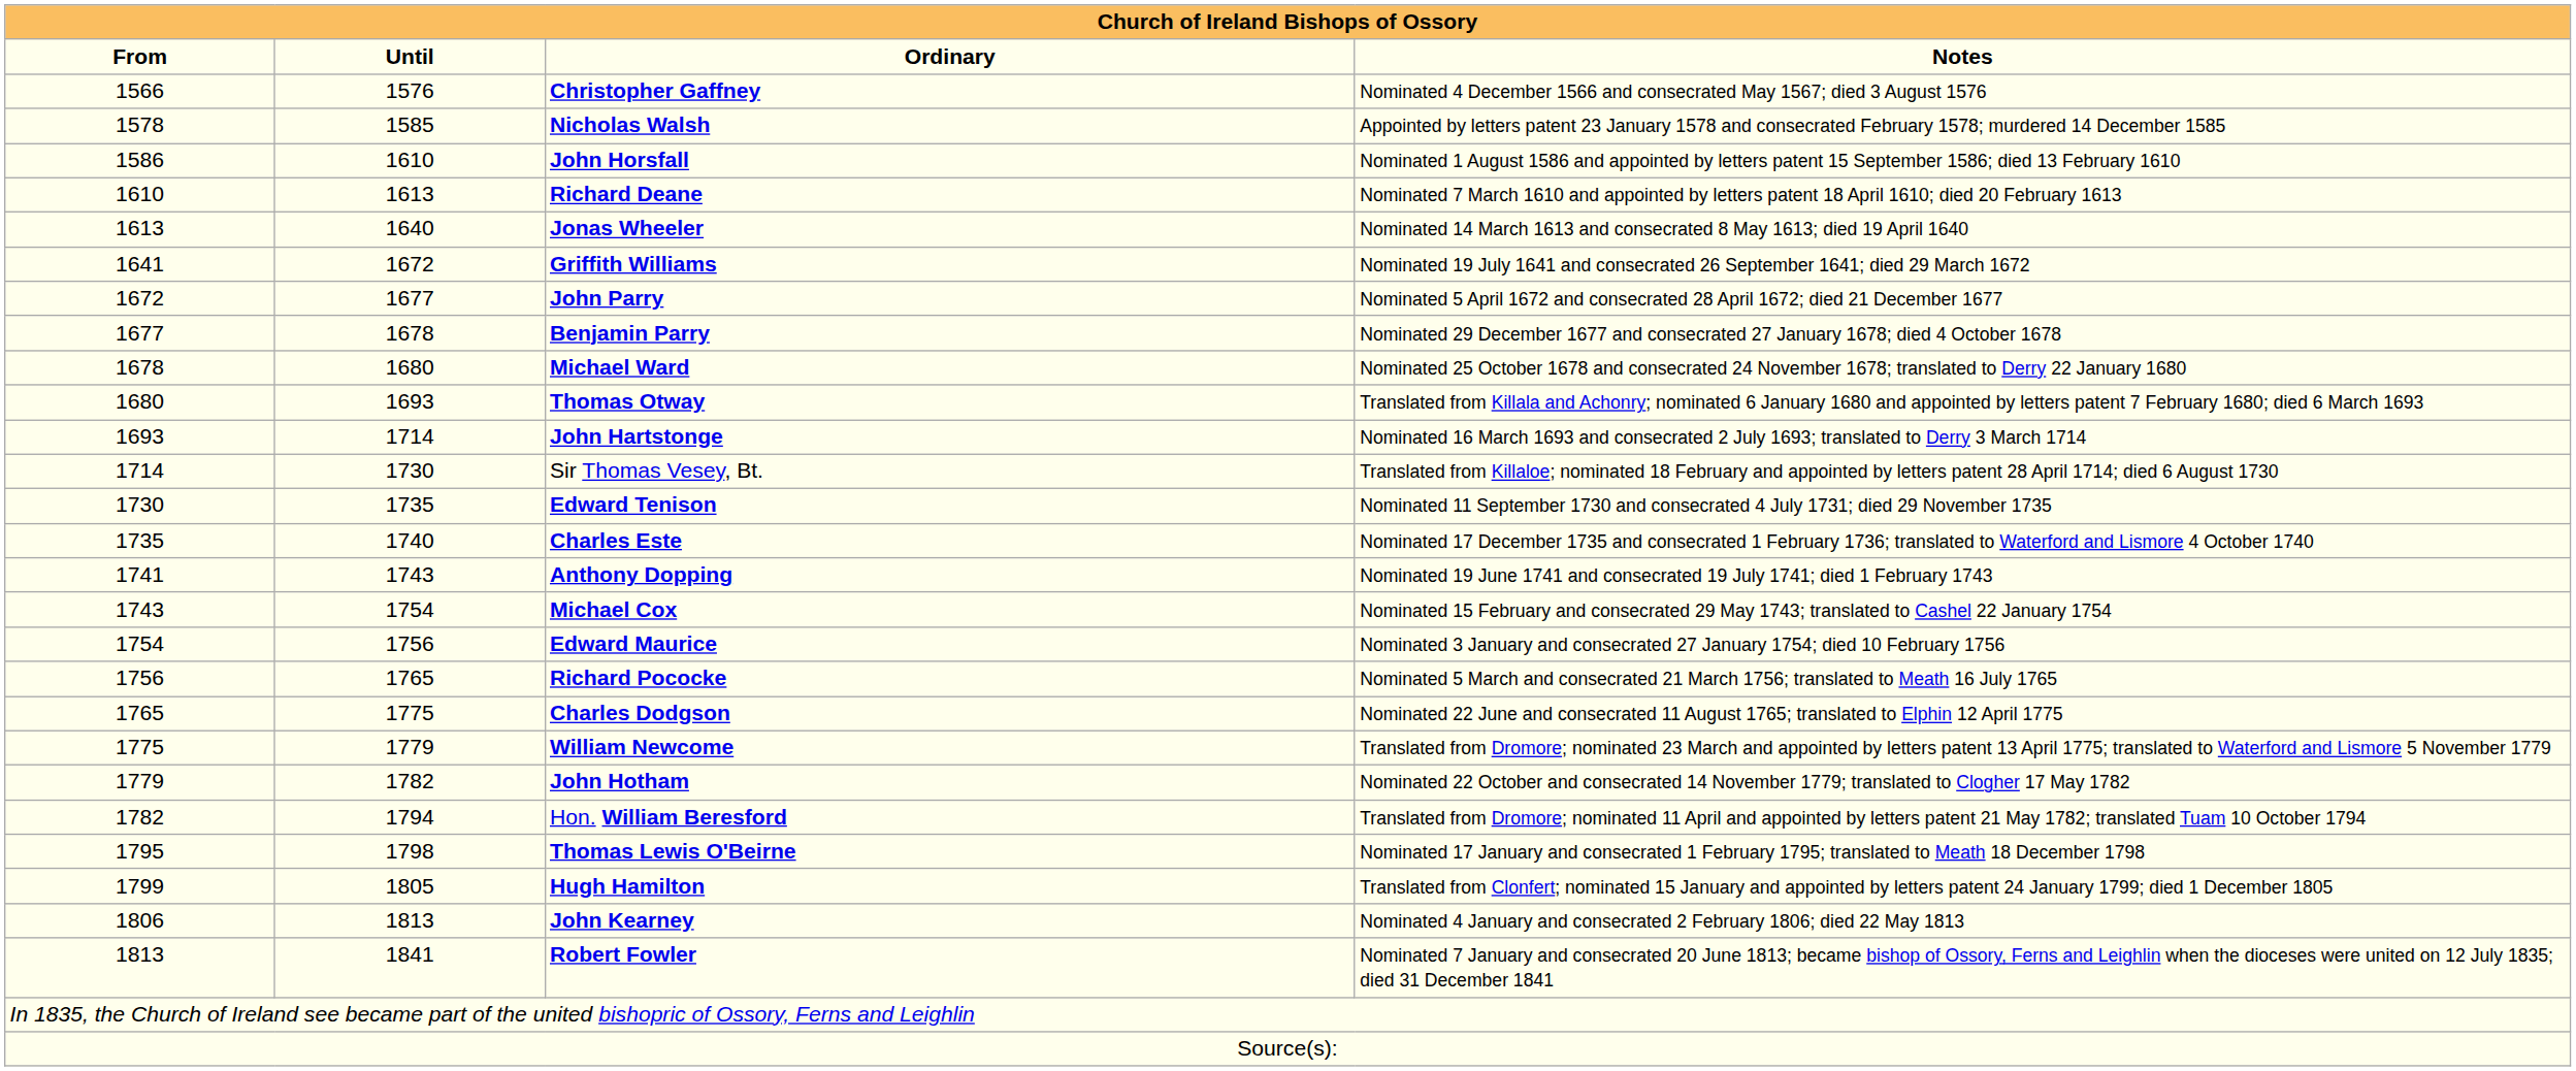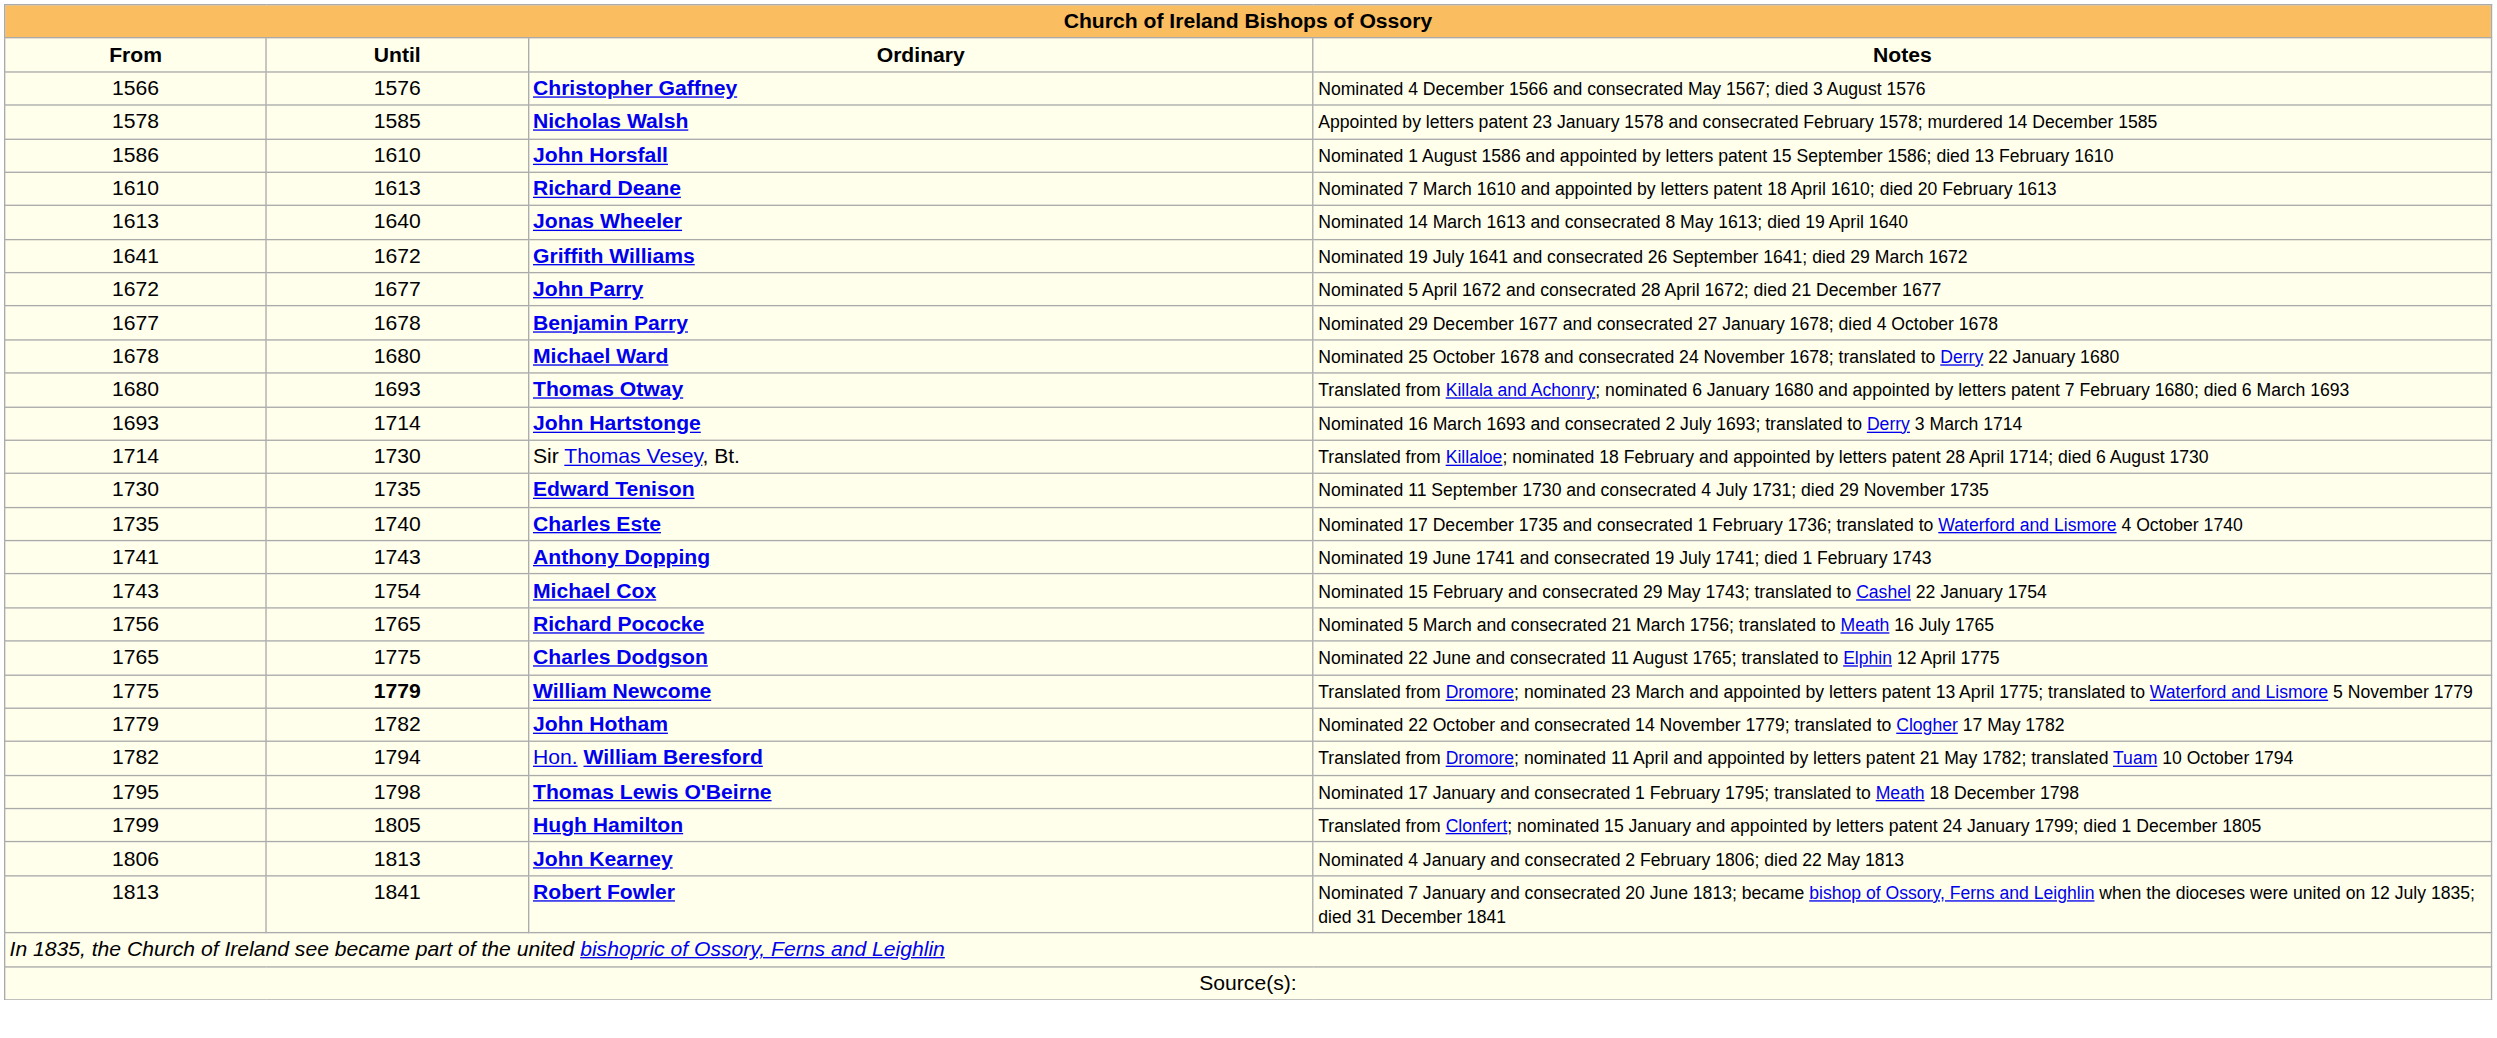 <table class="wikitable" style="width:95%;" border="1" cellpadding="2">
 <tr>
 <th style="background-color:#FABE60" colspan="4">Church of Ireland Bishops of Ossory</th>
 </tr>
 <tr align=center>
 <th style="background-color:#ffffec" width="10%">From</th>
 <th style="background-color:#ffffec" width="10%">Until</th>
 <th style="background-color:#ffffec" width="30%">Ordinary</th>
 <th style="background-color:#ffffec" width="45%">Notes</th>
 </tr>
 <tr valign=top bgcolor="#ffffec">
 <td align=center>1566</td>
 <td align=center>1576</td>
 <td><strong><a href='#'>Christopher Gaffney</a></strong></td>
 <td><small>Nominated 4 December 1566 and consecrated May 1567; died 3 August 1576</small></td>
 </tr>
 <tr valign=top bgcolor="#ffffec">
 <td align=center>1578</td>
 <td align=center>1585</td>
 <td><strong><a href='#'>Nicholas Walsh</a></strong></td>
 <td><small>Appointed by letters patent 23 January 1578 and consecrated February 1578; murdered 14 December 1585</small></td>
 </tr>
 <tr valign=top bgcolor="#ffffec">
 <td align=center>1586</td>
 <td align=center>1610</td>
 <td><strong><a href='#'>John Horsfall</a></strong></td>
 <td><small>Nominated 1 August 1586 and appointed by letters patent 15 September 1586; died 13 February 1610</small></td>
 </tr>
 <tr valign=top bgcolor="#ffffec">
 <td align=center>1610</td>
 <td align=center>1613</td>
 <td><strong><a href='#'>Richard Deane</a></strong></td>
 <td><small>Nominated 7 March 1610 and appointed by letters patent 18 April 1610; died 20 February 1613</small></td>
 </tr>
 <tr valign=top bgcolor="#ffffec">
 <td align=center>1613</td>
 <td align=center>1640</td>
 <td><strong><a href='#'>Jonas Wheeler</a></strong></td>
 <td><small>Nominated 14 March 1613 and consecrated 8 May 1613; died 19 April 1640</small></td>
 </tr>
 <tr valign=top bgcolor="#ffffec">
 <td align=center>1641</td>
 <td align=center>1672</td>
 <td><strong><a href='#'>Griffith Williams</a></strong></td>
 <td><small>Nominated 19 July 1641 and consecrated 26 September 1641; died 29 March 1672</small></td>
 </tr>
 <tr valign=top bgcolor="#ffffec">
 <td align=center>1672</td>
 <td align=center>1677</td>
 <td><strong><a href='#'>John Parry</a></strong></td>
 <td><small>Nominated 5 April 1672 and consecrated 28 April 1672; died 21 December 1677</small></td>
 </tr>
 <tr valign=top bgcolor="#ffffec">
 <td align=center>1677</td>
 <td align=center>1678</td>
 <td><strong><a href='#'>Benjamin Parry</a></strong></td>
 <td><small>Nominated 29 December 1677 and consecrated 27 January 1678; died 4 October 1678</small></td>
 </tr>
 <tr valign=top bgcolor="#ffffec">
 <td align=center>1678</td>
 <td align=center>1680</td>
 <td><strong><a href='#'>Michael Ward</a></strong></td>
 <td><small>Nominated 25 October 1678 and consecrated 24 November 1678; translated to <a href='#'>Derry</a> 22 January 1680</small></td>
 </tr>
 <tr valign=top bgcolor="#ffffec">
 <td align=center>1680</td>
 <td align=center>1693</td>
 <td><strong><a href='#'>Thomas Otway</a></strong></td>
 <td><small>Translated from <a href='#'>Killala and Achonry</a>; nominated 6 January 1680 and appointed by letters patent 7 February 1680; died 6 March 1693</small></td>
 </tr>
 <tr valign=top bgcolor="#ffffec">
 <td align=center>1693</td>
 <td align=center>1714</td>
 <td><strong><a href='#'>John Hartstonge</a></strong></td>
 <td><small>Nominated 16 March 1693 and consecrated 2 July 1693; translated to <a href='#'>Derry</a> 3 March 1714</small></td>
 </tr>
 <tr valign=top bgcolor="#ffffec">
 <td align=center>1714</td>
 <td align=center>1730</td>
 <td>Sir <a href='#'>Thomas Vesey</a>, Bt.</td>
 <td><small>Translated from <a href='#'>Killaloe</a>; nominated 18 February and appointed by letters patent 28 April 1714; died 6 August 1730</small></td>
 </tr>
 <tr valign=top bgcolor="#ffffec">
 <td align=center>1730</td>
 <td align=center>1735</td>
 <td><strong><a href='#'>Edward Tenison</a></strong></td>
 <td><small>Nominated 11 September 1730 and consecrated 4 July 1731; died 29 November 1735</small></td>
 </tr>
 <tr valign=top bgcolor="#ffffec">
 <td align=center>1735</td>
 <td align=center>1740</td>
 <td><strong><a href='#'>Charles Este</a></strong></td>
 <td><small>Nominated 17 December 1735 and consecrated 1 February 1736; translated to <a href='#'>Waterford and Lismore</a> 4 October 1740</small></td>
 </tr>
 <tr valign=top bgcolor="#ffffec">
 <td align=center>1741</td>
 <td align=center>1743</td>
 <td><strong><a href='#'>Anthony Dopping</a></strong></td>
 <td><small>Nominated 19 June 1741 and consecrated 19 July 1741; died 1 February 1743</small></td>
 </tr>
 <tr valign=top bgcolor="#ffffec">
 <td align=center>1743</td>
 <td align=center>1754</td>
 <td><strong><a href='#'>Michael Cox</a></strong></td>
 <td><small>Nominated 15 February and consecrated 29 May 1743; translated to <a href='#'>Cashel</a> 22 January 1754</small></td>
 </tr>
 <tr valign=top bgcolor="#ffffec">
-<td align=center>1754</td>
-<td align=center>1756</td>
-<td><strong><a href='#'>Edward Maurice</a></strong></td>
-<td><small>Nominated 3 January and consecrated 27 January 1754; died 10 February 1756</small></td>
-</tr>
-<tr valign=top bgcolor="#ffffec">
 <td align=center>1756</td>
 <td align=center>1765</td>
 <td><strong><a href='#'>Richard Pococke</a></strong></td>
 <td><small>Nominated 5 March and consecrated 21 March 1756; translated to <a href='#'>Meath</a> 16 July 1765</small></td>
 </tr>
 <tr valign=top bgcolor="#ffffec">
 <td align=center>1765</td>
 <td align=center>1775</td>
 <td><strong><a href='#'>Charles Dodgson</a></strong></td>
 <td><small>Nominated 22 June and consecrated 11 August 1765; translated to <a href='#'>Elphin</a> 12 April 1775</small></td>
 </tr>
 <tr valign=top bgcolor="#ffffec">
 <td align=center>1775</td>
-<td align=center>1779</td>
+<td align=center><strong>1779</strong></td>
 <td><strong><a href='#'>William Newcome</a></strong></td>
 <td><small>Translated from <a href='#'>Dromore</a>; nominated 23 March and appointed by letters patent 13 April 1775; translated to <a href='#'>Waterford and Lismore</a> 5 November 1779</small></td>
 </tr>
 <tr valign=top bgcolor="#ffffec">
 <td align=center>1779</td>
 <td align=center>1782</td>
 <td><strong><a href='#'>John Hotham</a></strong></td>
 <td><small>Nominated 22 October and consecrated 14 November 1779; translated to <a href='#'>Clogher</a> 17 May 1782</small></td>
 </tr>
 <tr valign=top bgcolor="#ffffec">
 <td align=center>1782</td>
 <td align=center>1794</td>
 <td><a href='#'>Hon.</a> <strong><a href='#'>William Beresford</a></strong></td>
 <td><small>Translated from <a href='#'>Dromore</a>; nominated 11 April and appointed by letters patent 21 May 1782; translated <a href='#'>Tuam</a> 10 October 1794</small></td>
 </tr>
 <tr valign=top bgcolor="#ffffec">
 <td align=center>1795</td>
 <td align=center>1798</td>
 <td><strong><a href='#'>Thomas Lewis O'Beirne</a></strong></td>
 <td><small>Nominated 17 January and consecrated 1 February 1795; translated to <a href='#'>Meath</a> 18 December 1798</small></td>
 </tr>
 <tr valign=top bgcolor="#ffffec">
 <td align=center>1799</td>
 <td align=center>1805</td>
 <td><strong><a href='#'>Hugh Hamilton</a></strong></td>
 <td><small>Translated from <a href='#'>Clonfert</a>; nominated 15 January and appointed by letters patent 24 January 1799; died 1 December 1805</small></td>
 </tr>
 <tr valign=top bgcolor="#ffffec">
 <td align=center>1806</td>
 <td align=center>1813</td>
 <td><strong><a href='#'>John Kearney</a></strong></td>
 <td><small>Nominated 4 January and consecrated 2 February 1806; died 22 May 1813</small></td>
 </tr>
 <tr valign=top bgcolor="#ffffec">
 <td align=center>1813</td>
 <td align=center>1841</td>
 <td><strong><a href='#'>Robert Fowler</a> </strong></td>
 <td><small>Nominated 7 January and consecrated 20 June 1813; became <a href='#'>bishop of Ossory, Ferns and Leighlin</a> when the dioceses were united on 12 July 1835; died 31 December 1841</small></td>
 </tr>
 <tr valign=top bgcolor="#ffffec">
 <td colspan=4><em>In 1835, the Church of Ireland see became part of the united <a href='#'>bishopric of Ossory, Ferns and Leighlin</a></em></td>
 </tr>
 <tr valign=top bgcolor="#ffffec">
 <td align=center colspan="4">Source(s):</td>
 </tr>
 </table>
